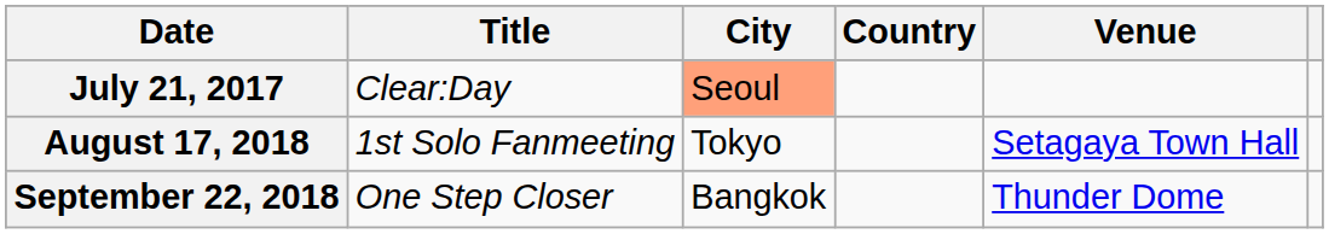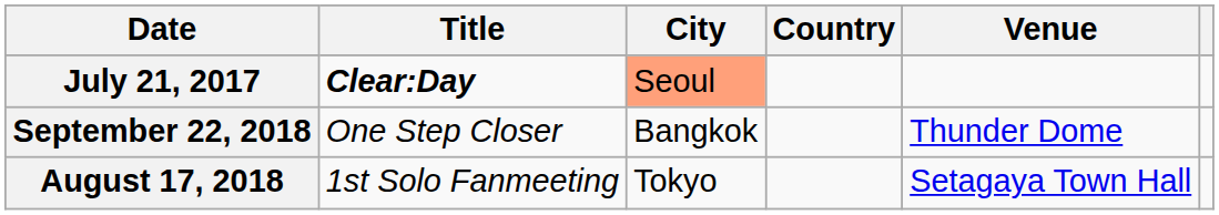 <table class="wikitable sortable plainrowheaders">
 <tr>
 <th scope="col">Date</th>
 <th scope="col">Title</th>
 <th scope="col">City</th>
 <th scope="col">Country</th>
 <th scope="col">Venue</th>
 <th scope="col" class="unsortable"></th>
 </tr>
 <tr>
 <th scope="row">July 21, 2017</th>
-<td><em>Clear:Day</em></td>
+<td><strong><em>Clear:Day</em></strong></td>
 <td style="background: lightsalmon;">Seoul</td>
 <td style="text-align:center"></td>
 <td></td>
+<td style="text-align:center"></td>
+</tr>
+<tr>
+<th scope="row">September 22, 2018</th>
+<td><em>One Step Closer</em></td>
+<td>Bangkok</td>
+<td style="text-align:center"></td>
+<td><a href='#'>Thunder Dome</a></td>
 <td style="text-align:center"></td>
 </tr>
 <tr>
 <th scope="row">August 17, 2018</th>
 <td><em>1st Solo Fanmeeting</em></td>
 <td>Tokyo</td>
 <td style="text-align:center"></td>
 <td><a href='#'>Setagaya Town Hall</a></td>
 <td style="text-align:center"></td>
 </tr>
-<tr>
-<th scope="row">September 22, 2018</th>
-<td><em>One Step Closer</em></td>
-<td>Bangkok</td>
-<td style="text-align:center"></td>
-<td><a href='#'>Thunder Dome</a></td>
-<td style="text-align:center"></td>
-</tr>
 </table>
